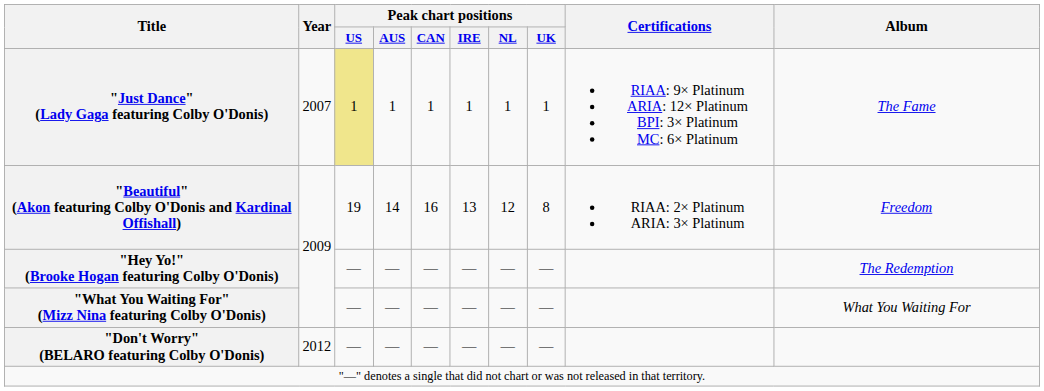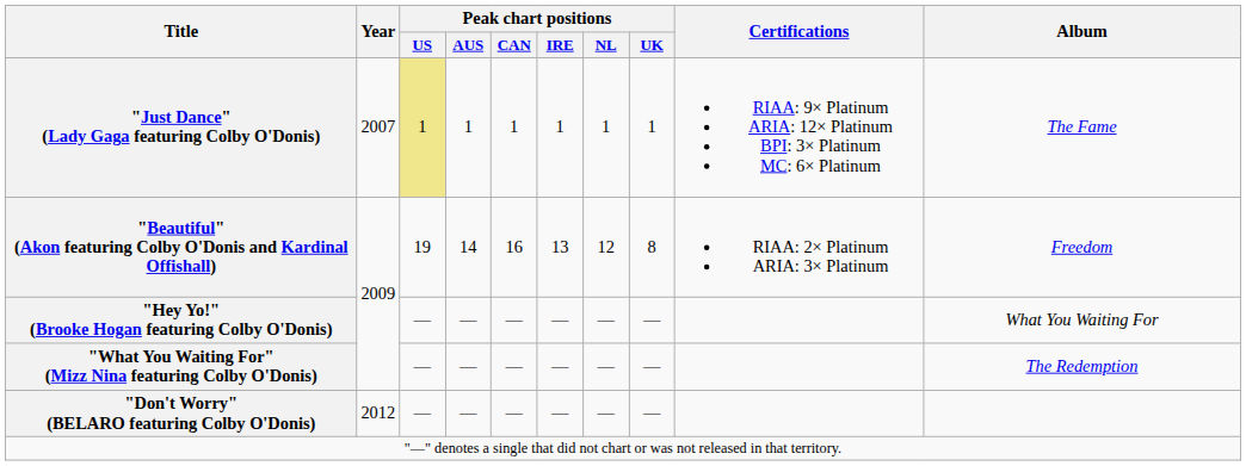 <table class="wikitable plainrowheaders" style="text-align:center;" border="1">
 <tr>
 <th scope="col" rowspan="2" style="width:20em;">Title</th>
 <th scope="col" rowspan="2">Year</th>
 <th scope="col" colspan="6">Peak chart positions</th>
 <th scope="col" rowspan="2" style="width:14em;"><a href='#'>Certifications</a></th>
 <th scope="col" rowspan="2" style="width:18em;">Album</th>
 </tr>
 <tr>
 <th scope="col" style="width:2.5em;font-size:90%;"><a href='#'>US</a></th>
 <th scope="col" style="width:2.5em;font-size:90%;"><a href='#'>AUS</a></th>
 <th scope="col" style="width:2.5em;font-size:90%;"><a href='#'>CAN</a></th>
 <th scope="col" style="width:2.5em;font-size:90%;"><a href='#'>IRE</a></th>
 <th scope="col" style="width:2.5em;font-size:90%;"><a href='#'>NL</a></th>
 <th scope="col" style="width:2.5em;font-size:90%;"><a href='#'>UK</a></th>
 </tr>
 <tr>
 <th scope="row">"<a href='#'>Just Dance</a>"<br><span>(<a href='#'>Lady Gaga</a> featuring Colby O'Donis)</span></th>
 <td>2007</td>
 <td style="background: khaki;">1</td>
 <td>1</td>
 <td>1</td>
 <td>1</td>
 <td>1</td>
 <td>1</td>
 <td><br><ul><li><a href='#'>RIAA</a>: 9× Platinum</li><li><a href='#'>ARIA</a>: 12× Platinum</li><li><a href='#'>BPI</a>: 3× Platinum</li><li><a href='#'>MC</a>: 6× Platinum</li></ul></td>
 <td><em><a href='#'>The Fame</a></em></td>
 </tr>
 <tr>
 <th scope="row">"<a href='#'>Beautiful</a>"<br><span>(<a href='#'>Akon</a> featuring Colby O'Donis and <a href='#'>Kardinal Offishall</a>)</span></th>
 <td rowspan="3">2009</td>
 <td>19</td>
 <td>14</td>
 <td>16</td>
 <td>13</td>
 <td>12</td>
 <td>8</td>
 <td><br><ul><li>RIAA: 2× Platinum</li><li>ARIA: 3× Platinum</li></ul></td>
 <td><em><a href='#'>Freedom</a></em></td>
 </tr>
 <tr>
 <th scope="row">"Hey Yo!"<br><span>(<a href='#'>Brooke Hogan</a> featuring Colby O'Donis)</span></th>
 <td>—</td>
 <td>—</td>
 <td>—</td>
 <td>—</td>
 <td>—</td>
 <td>—</td>
 <td></td>
-<td><em><a href='#'>The Redemption</a></em></td>
+<td><em>What You Waiting For</em></td>
 </tr>
 <tr>
 <th scope="row">"What You Waiting For"<br><span>(<a href='#'>Mizz Nina</a> featuring Colby O'Donis)</span></th>
 <td>—</td>
 <td>—</td>
 <td>—</td>
 <td>—</td>
 <td>—</td>
 <td>—</td>
 <td></td>
-<td><em>What You Waiting For</em></td>
+<td><em><a href='#'>The Redemption</a></em></td>
 </tr>
 <tr>
 <th scope="row">"Don't Worry"<br><span>(BELARO featuring Colby O'Donis)</span></th>
 <td>2012</td>
 <td>—</td>
 <td>—</td>
 <td>—</td>
 <td>—</td>
 <td>—</td>
 <td>—</td>
 <td></td>
 <td></td>
 </tr>
 <tr>
 <td colspan="10" style="font-size:85%">"—" denotes a single that did not chart or was not released in that territory.</td>
 </tr>
 </table>
